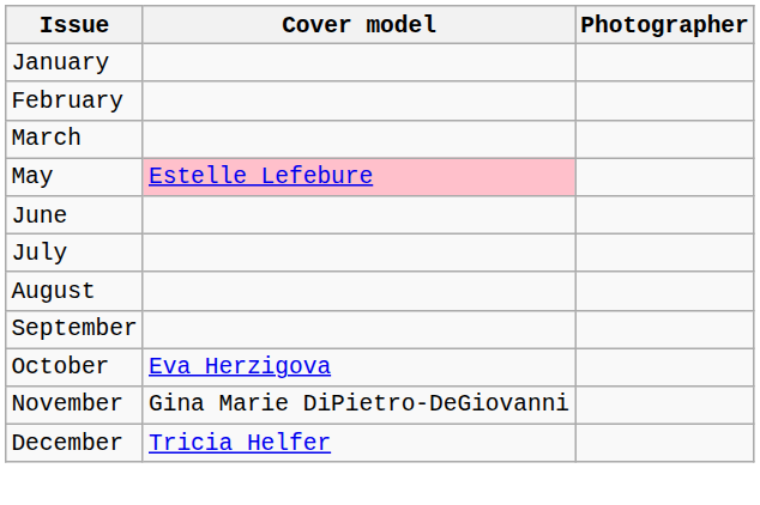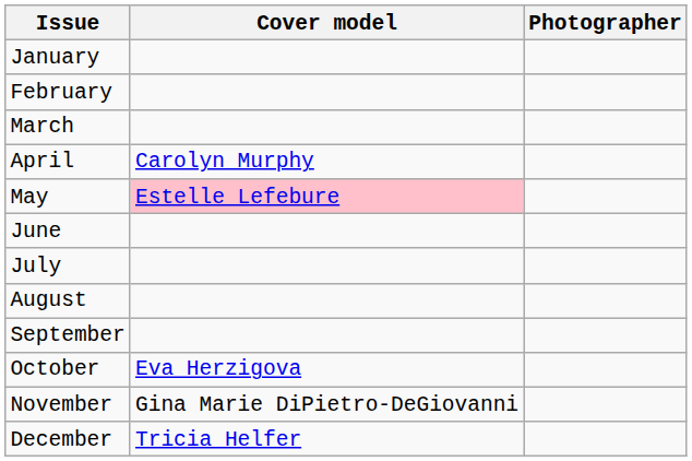 <table class="sortable wikitable">
 <tr>
 <th>Issue</th>
 <th>Cover model</th>
 <th>Photographer</th>
 </tr>
 <tr>
 <td>January</td>
 <td></td>
 <td></td>
 </tr>
 <tr>
 <td>February</td>
 <td></td>
 <td></td>
 </tr>
 <tr>
 <td>March</td>
 <td></td>
+<td></td>
+</tr>
+<tr>
+<td>April</td>
+<td><a href='#'>Carolyn Murphy</a></td>
 <td></td>
 </tr>
 <tr>
 <td>May</td>
 <td style="background: pink;"><a href='#'>Estelle Lefebure</a></td>
 <td></td>
 </tr>
 <tr>
 <td>June</td>
 <td></td>
 <td></td>
 </tr>
 <tr>
 <td>July</td>
 <td></td>
 <td></td>
 </tr>
 <tr>
 <td>August</td>
 <td></td>
 <td></td>
 </tr>
 <tr>
 <td>September</td>
 <td></td>
 <td></td>
 </tr>
 <tr>
 <td>October</td>
 <td><a href='#'>Eva Herzigova</a></td>
 <td></td>
 </tr>
 <tr>
 <td>November</td>
 <td>Gina Marie DiPietro-DeGiovanni</td>
 <td></td>
 </tr>
 <tr>
 <td>December</td>
 <td><a href='#'>Tricia Helfer</a></td>
 <td></td>
 </tr>
 </table>
